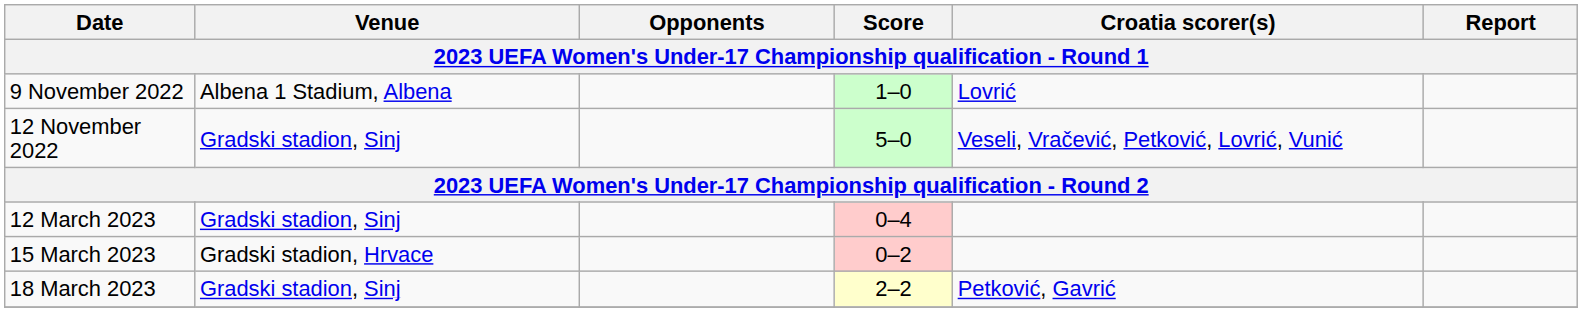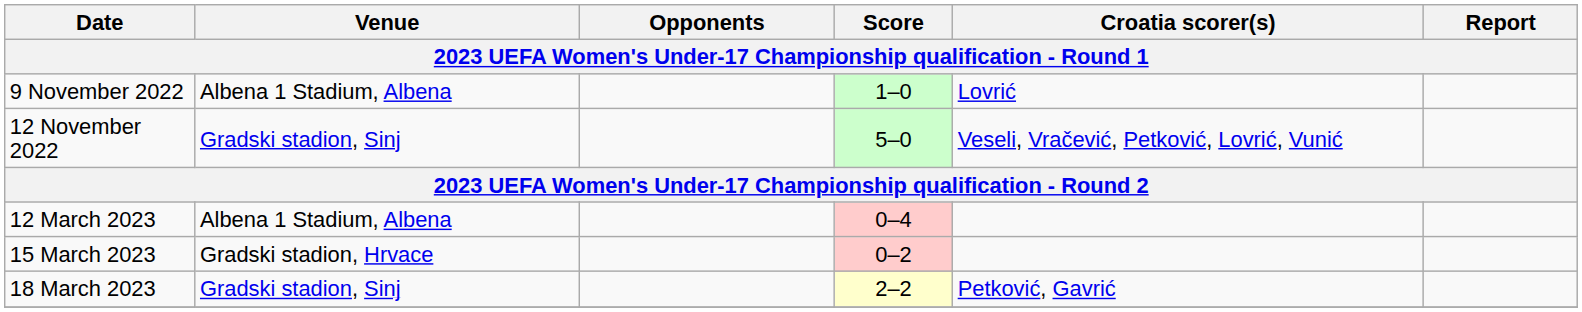 <table class="wikitable" style="font-size:95%;">
 <tr>
 <th width=125>Date</th>
 <th width=260>Venue</th>
 <th width=170>Opponents</th>
 <th width= 75>Score</th>
 <th width=320>Croatia scorer(s)</th>
 <th width=100>Report</th>
 </tr>
 <tr>
 <th colspan=7><a href='#'>2023 UEFA Women's Under-17 Championship qualification - Round 1</a></th>
 </tr>
 <tr>
 <td>9 November 2022</td>
 <td>Albena 1 Stadium, <a href='#'>Albena</a></td>
 <td></td>
 <td align=center bgcolor=#CCFFCC>1–0</td>
 <td><a href='#'>Lovrić</a></td>
 <td></td>
 </tr>
 <tr>
 <td>12 November 2022</td>
 <td><a href='#'>Gradski stadion</a>, <a href='#'>Sinj</a></td>
 <td></td>
 <td align=center bgcolor=#CCFFCC>5–0</td>
 <td><a href='#'>Veseli</a>, <a href='#'>Vračević</a>, <a href='#'>Petković</a>, <a href='#'>Lovrić</a>, <a href='#'>Vunić</a></td>
 <td></td>
 </tr>
 <tr>
 <th colspan=7><a href='#'>2023 UEFA Women's Under-17 Championship qualification - Round 2</a></th>
 </tr>
 <tr>
 <td>12 March 2023</td>
-<td><a href='#'>Gradski stadion</a>, <a href='#'>Sinj</a></td>
+<td>Albena 1 Stadium, <a href='#'>Albena</a></td>
 <td></td>
 <td align=center bgcolor=#FFCCCC>0–4</td>
 <td></td>
 <td></td>
 </tr>
 <tr>
 <td>15 March 2023</td>
 <td>Gradski stadion, <a href='#'>Hrvace</a></td>
 <td></td>
 <td align=center bgcolor=#FFCCCC>0–2</td>
 <td></td>
 <td></td>
 </tr>
 <tr>
 <td>18 March 2023</td>
 <td><a href='#'>Gradski stadion</a>, <a href='#'>Sinj</a></td>
 <td></td>
 <td align=center bgcolor=#FFFFCC>2–2</td>
 <td><a href='#'>Petković</a>, <a href='#'>Gavrić</a></td>
 <td></td>
 </tr>
 <tr>
 </tr>
 </table>
